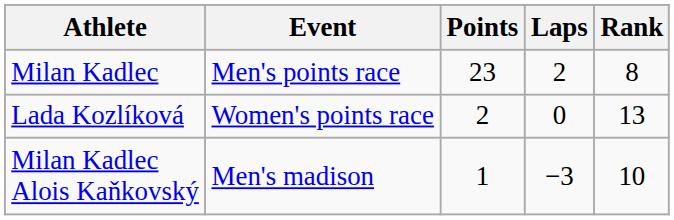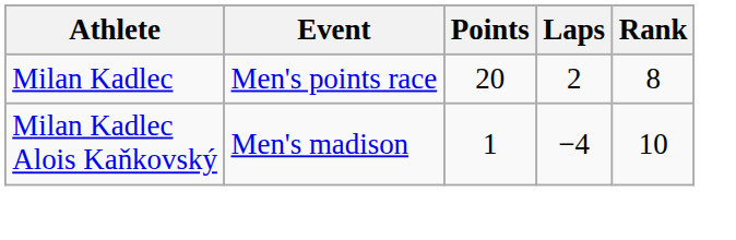 <table class=wikitable style="font-size:90%">
 <tr>
 <th>Athlete</th>
 <th>Event</th>
 <th>Points</th>
 <th>Laps</th>
 <th>Rank</th>
 </tr>
 <tr align=center>
 <td align=left><a href='#'>Milan Kadlec</a></td>
 <td align=left><a href='#'>Men's points race</a></td>
-<td>23</td>
+<td>20</td>
 <td>2</td>
 <td>8</td>
-</tr>
-<tr align=center>
-<td align=left><a href='#'>Lada Kozlíková</a></td>
-<td align=left><a href='#'>Women's points race</a></td>
-<td>2</td>
-<td>0</td>
-<td>13</td>
 </tr>
 <tr align=center>
 <td align=left><a href='#'>Milan Kadlec</a><br><a href='#'>Alois Kaňkovský</a></td>
 <td align=left><a href='#'>Men's madison</a></td>
 <td>1</td>
-<td>−3</td>
+<td>−4</td>
 <td>10</td>
 </tr>
 </table>
